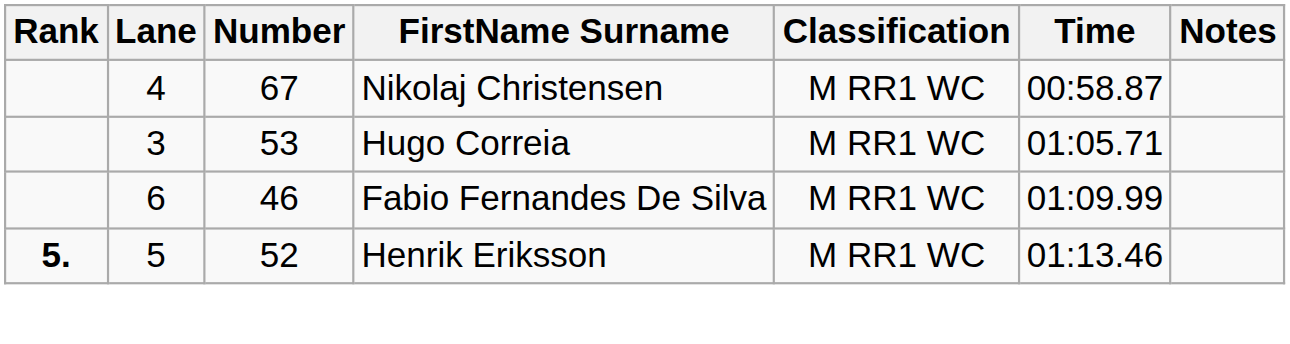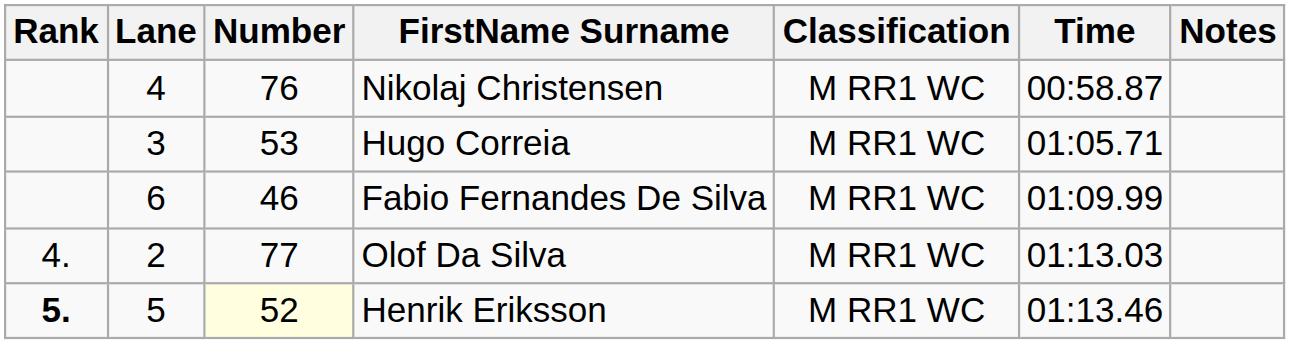 <table class="wikitable sortable" style="text-align:center">
 <tr>
 <th>Rank</th>
 <th>Lane</th>
 <th>Number</th>
 <th>FirstName Surname</th>
 <th>Classification</th>
 <th>Time</th>
 <th>Notes</th>
 </tr>
 <tr>
 <td></td>
 <td>4</td>
-<td>67</td>
+<td>76</td>
 <td style="text-align:left"> Nikolaj Christensen</td>
 <td>M RR1 WC</td>
 <td>00:58.87</td>
 <td></td>
 </tr>
 <tr>
 <td></td>
 <td>3</td>
 <td>53</td>
 <td style="text-align:left"> Hugo Correia</td>
 <td>M RR1 WC</td>
 <td>01:05.71</td>
 <td></td>
 </tr>
 <tr>
 <td></td>
 <td>6</td>
 <td>46</td>
 <td style="text-align:left"> Fabio Fernandes De Silva</td>
 <td>M RR1 WC</td>
 <td>01:09.99</td>
 <td></td>
 </tr>
 <tr>
+<td>4.</td>
+<td>2</td>
+<td>77</td>
+<td style="text-align:left"> Olof Da Silva</td>
+<td>M RR1 WC</td>
+<td>01:13.03</td>
+<td></td>
+</tr>
+<tr>
 <td><strong>5.</strong></td>
 <td>5</td>
-<td>52</td>
+<td style="background: lightyellow;">52</td>
 <td style="text-align:left"> Henrik Eriksson</td>
 <td>M RR1 WC</td>
 <td>01:13.46</td>
 <td></td>
 </tr>
 </table>
